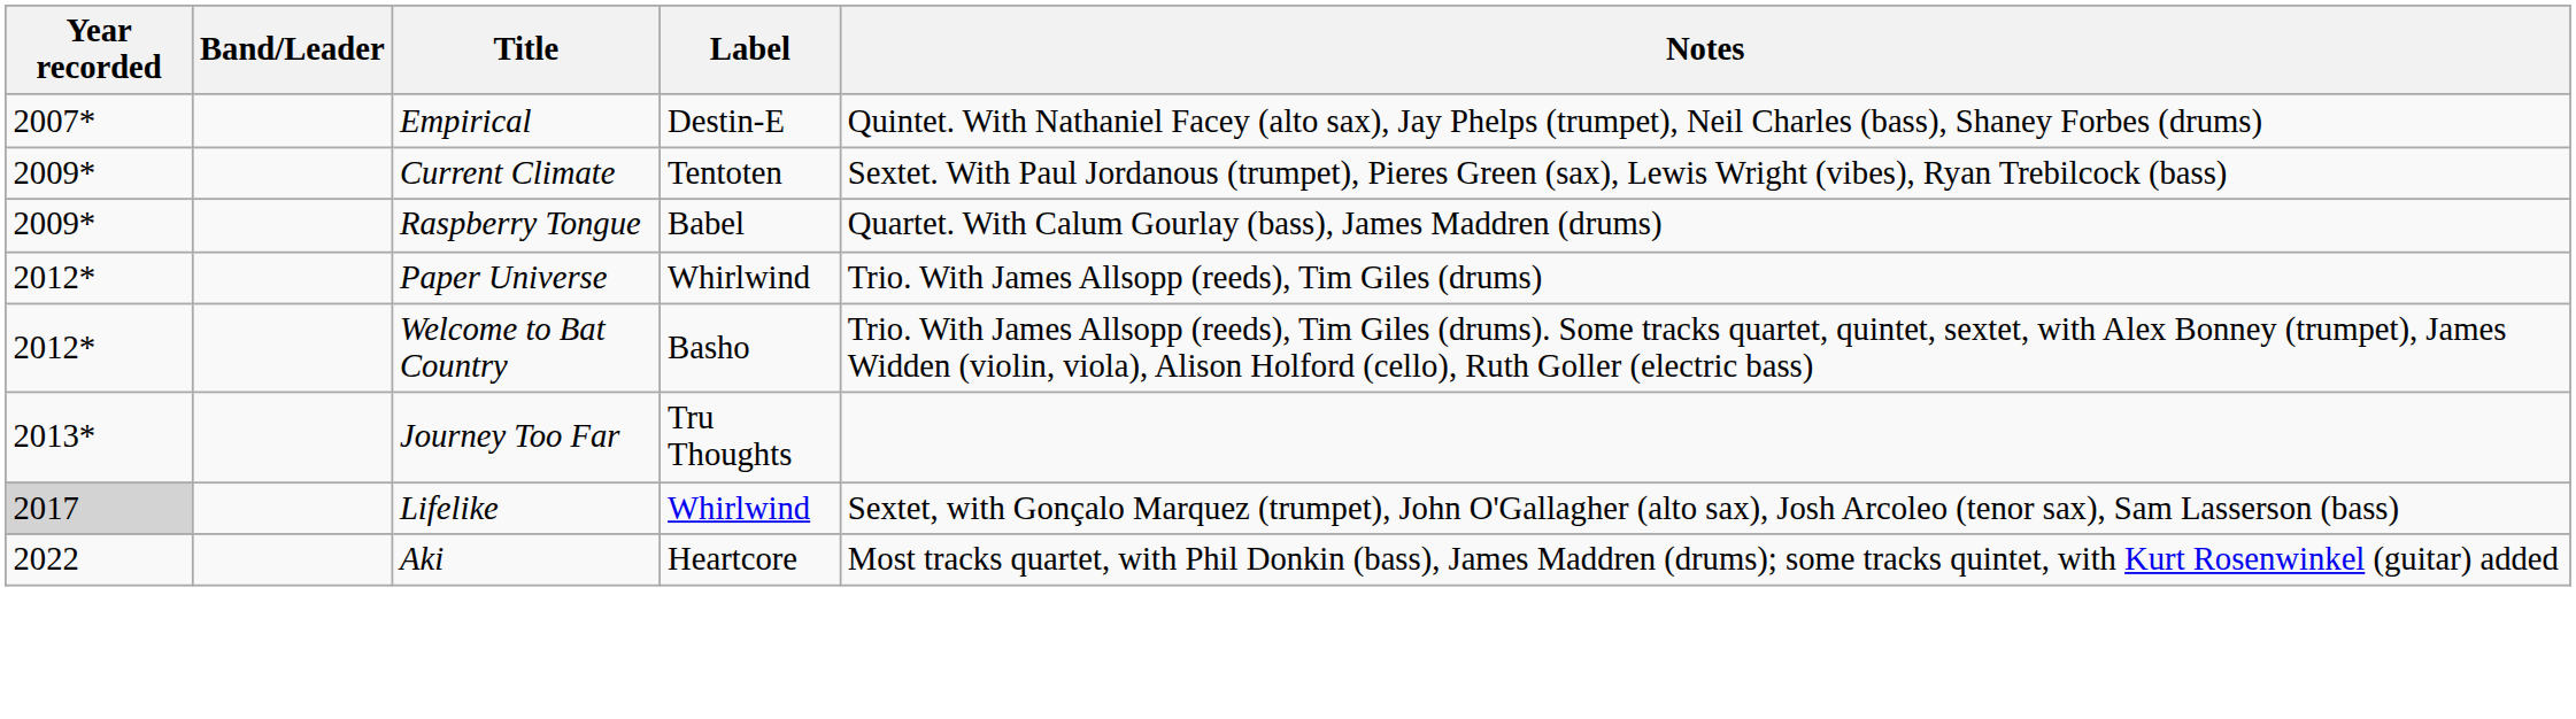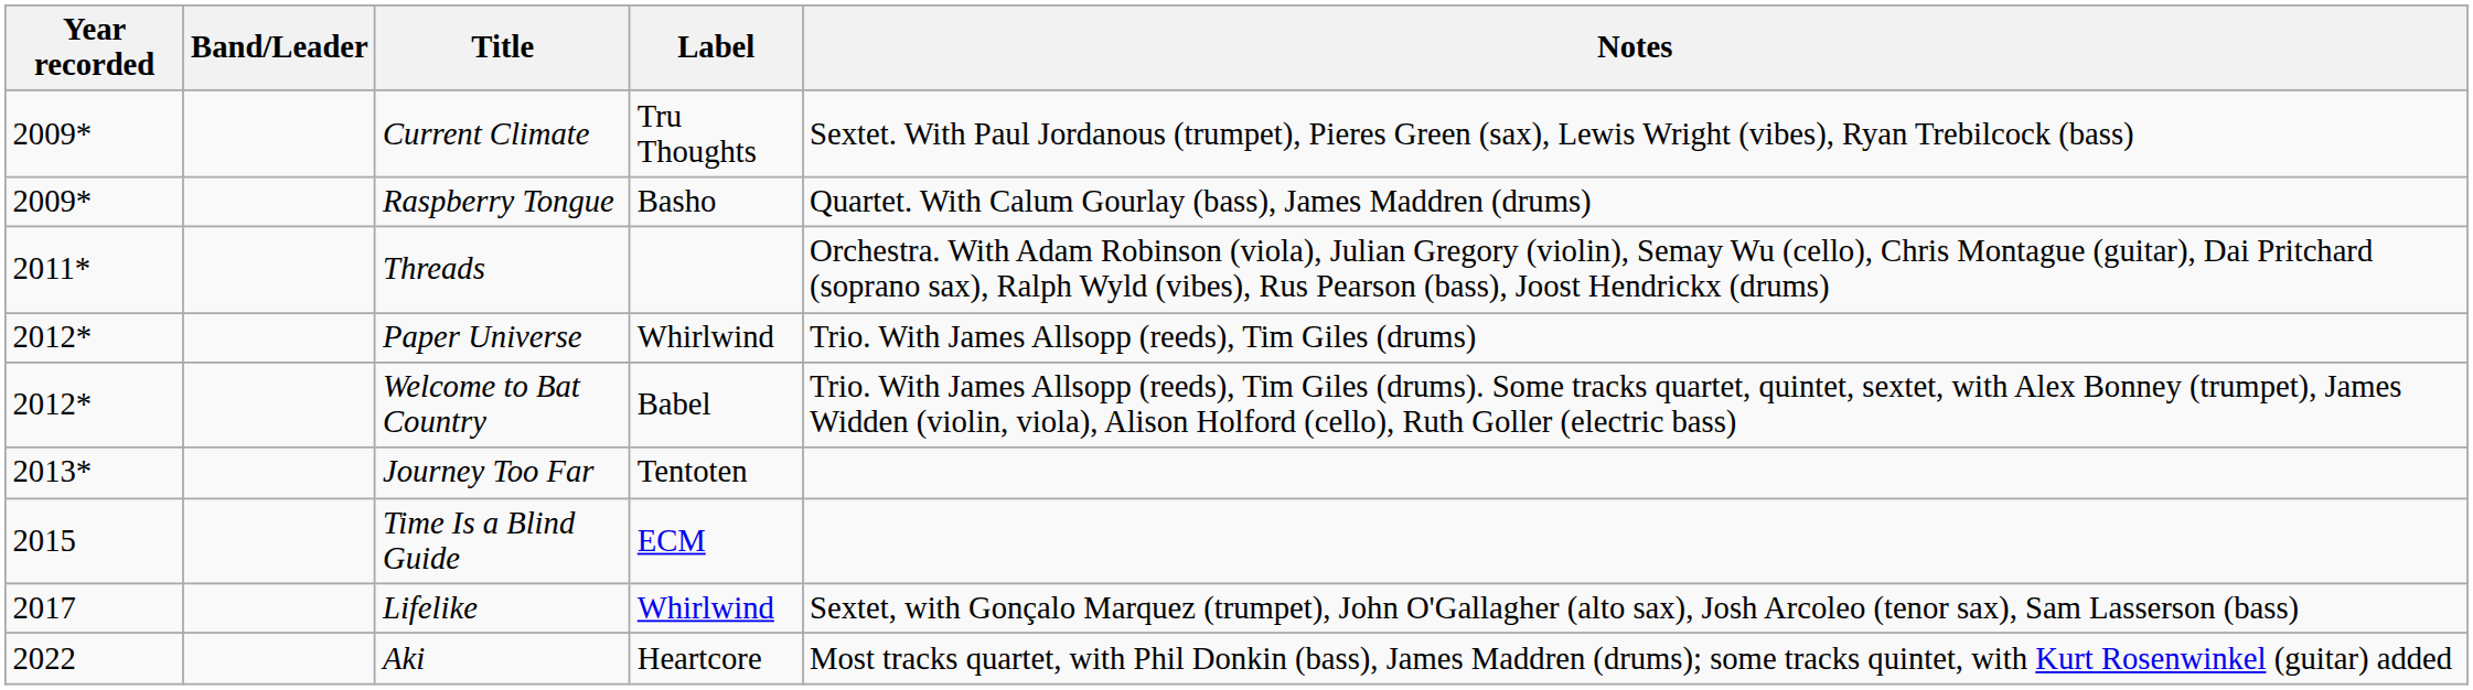 <table class="wikitable sortable">
 <tr>
 <th>Year recorded</th>
 <th>Band/Leader</th>
 <th>Title</th>
 <th>Label</th>
 <th>Notes</th>
 </tr>
 <tr>
-<td>2007*</td>
-<td></td>
-<td><em>Empirical</em></td>
-<td>Destin-E</td>
-<td>Quintet. With Nathaniel Facey (alto sax), Jay Phelps (trumpet), Neil Charles (bass), Shaney Forbes (drums)</td>
-</tr>
-<tr>
 <td>2009*</td>
 <td></td>
 <td><em>Current Climate</em></td>
-<td>Tentoten</td>
+<td>Tru Thoughts</td>
 <td>Sextet. With Paul Jordanous (trumpet), Pieres Green (sax), Lewis Wright (vibes), Ryan Trebilcock (bass)</td>
 </tr>
 <tr>
 <td>2009*</td>
 <td></td>
 <td><em>Raspberry Tongue</em></td>
-<td>Babel</td>
+<td>Basho</td>
 <td>Quartet. With Calum Gourlay (bass), James Maddren (drums)</td>
+</tr>
+<tr>
+<td>2011*</td>
+<td></td>
+<td><em>Threads</em></td>
+<td></td>
+<td>Orchestra. With Adam Robinson (viola), Julian Gregory (violin), Semay Wu (cello), Chris Montague (guitar), Dai Pritchard (soprano sax), Ralph Wyld (vibes), Rus Pearson (bass), Joost Hendrickx (drums)</td>
 </tr>
 <tr>
 <td>2012*</td>
 <td></td>
 <td><em>Paper Universe</em></td>
 <td>Whirlwind</td>
 <td>Trio. With James Allsopp (reeds), Tim Giles (drums)</td>
 </tr>
 <tr>
 <td>2012*</td>
 <td></td>
 <td><em>Welcome to Bat Country</em></td>
-<td>Basho</td>
+<td>Babel</td>
 <td>Trio. With James Allsopp (reeds), Tim Giles (drums). Some tracks quartet, quintet, sextet, with Alex Bonney (trumpet), James Widden (violin, viola), Alison Holford (cello), Ruth Goller (electric bass)</td>
 </tr>
 <tr>
 <td>2013*</td>
 <td></td>
 <td><em>Journey Too Far</em></td>
-<td>Tru Thoughts</td>
+<td>Tentoten</td>
 <td></td>
 </tr>
 <tr>
-<td style="background: lightgrey;">2017</td>
+<td>2015</td>
+<td></td>
+<td><em>Time Is a Blind Guide</em></td>
+<td><a href='#'>ECM</a></td>
+<td></td>
+</tr>
+<tr>
+<td>2017</td>
 <td></td>
 <td><em>Lifelike</em></td>
 <td><a href='#'>Whirlwind</a></td>
 <td>Sextet, with Gonçalo Marquez (trumpet), John O'Gallagher (alto sax), Josh Arcoleo (tenor sax), Sam Lasserson (bass)</td>
 </tr>
 <tr>
 <td>2022</td>
 <td></td>
 <td><em>Aki</em></td>
 <td>Heartcore</td>
 <td>Most tracks quartet, with Phil Donkin (bass), James Maddren (drums); some tracks quintet, with <a href='#'>Kurt Rosenwinkel</a> (guitar) added</td>
 </tr>
 </table>
